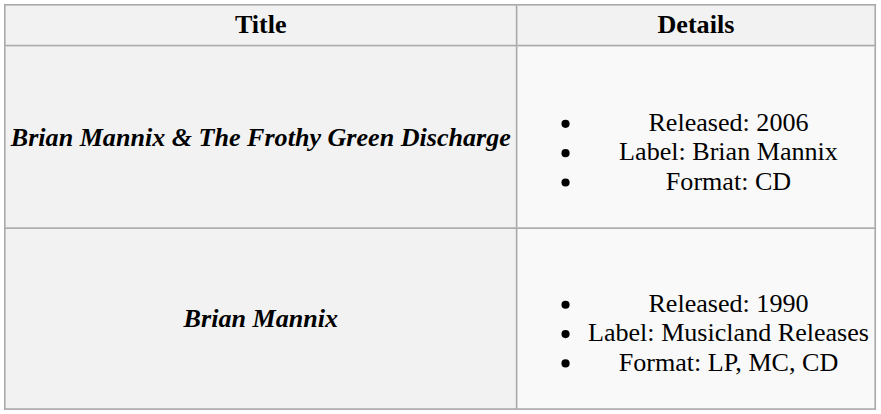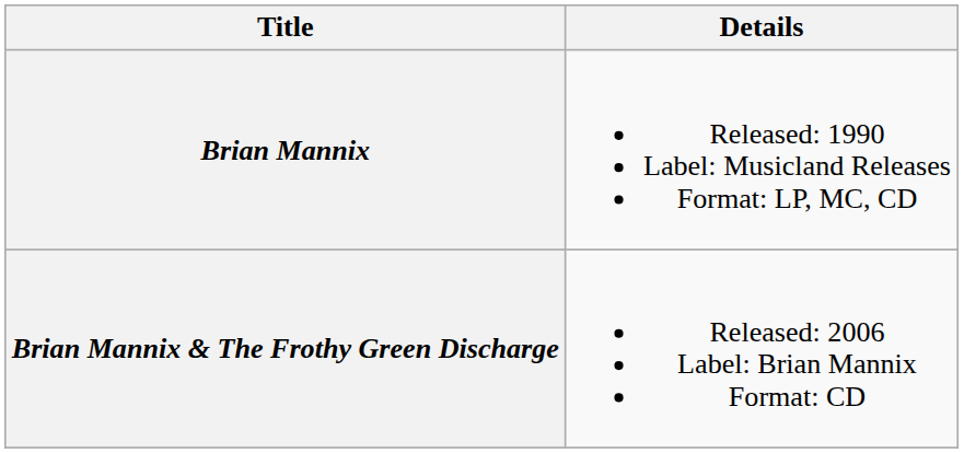 <table class="wikitable plainrowheaders" style="text-align:center;" border="1">
 <tr>
 <th>Title</th>
 <th>Details</th>
 </tr>
 <tr>
+<th scope="row"><em>Brian Mannix</em></th>
+<td><br><ul><li>Released: 1990</li><li>Label: Musicland Releases</li><li>Format: LP, MC, CD</li></ul></td>
+</tr>
+<tr>
 <th scope="row"><em>Brian Mannix & The Frothy Green Discharge</em></th>
 <td><br><ul><li>Released: 2006</li><li>Label: Brian Mannix</li><li>Format: CD</li></ul></td>
 </tr>
-<tr>
-<th scope="row"><em>Brian Mannix</em></th>
-<td><br><ul><li>Released: 1990</li><li>Label: Musicland Releases</li><li>Format: LP, MC, CD</li></ul></td>
-</tr>
 </table>
